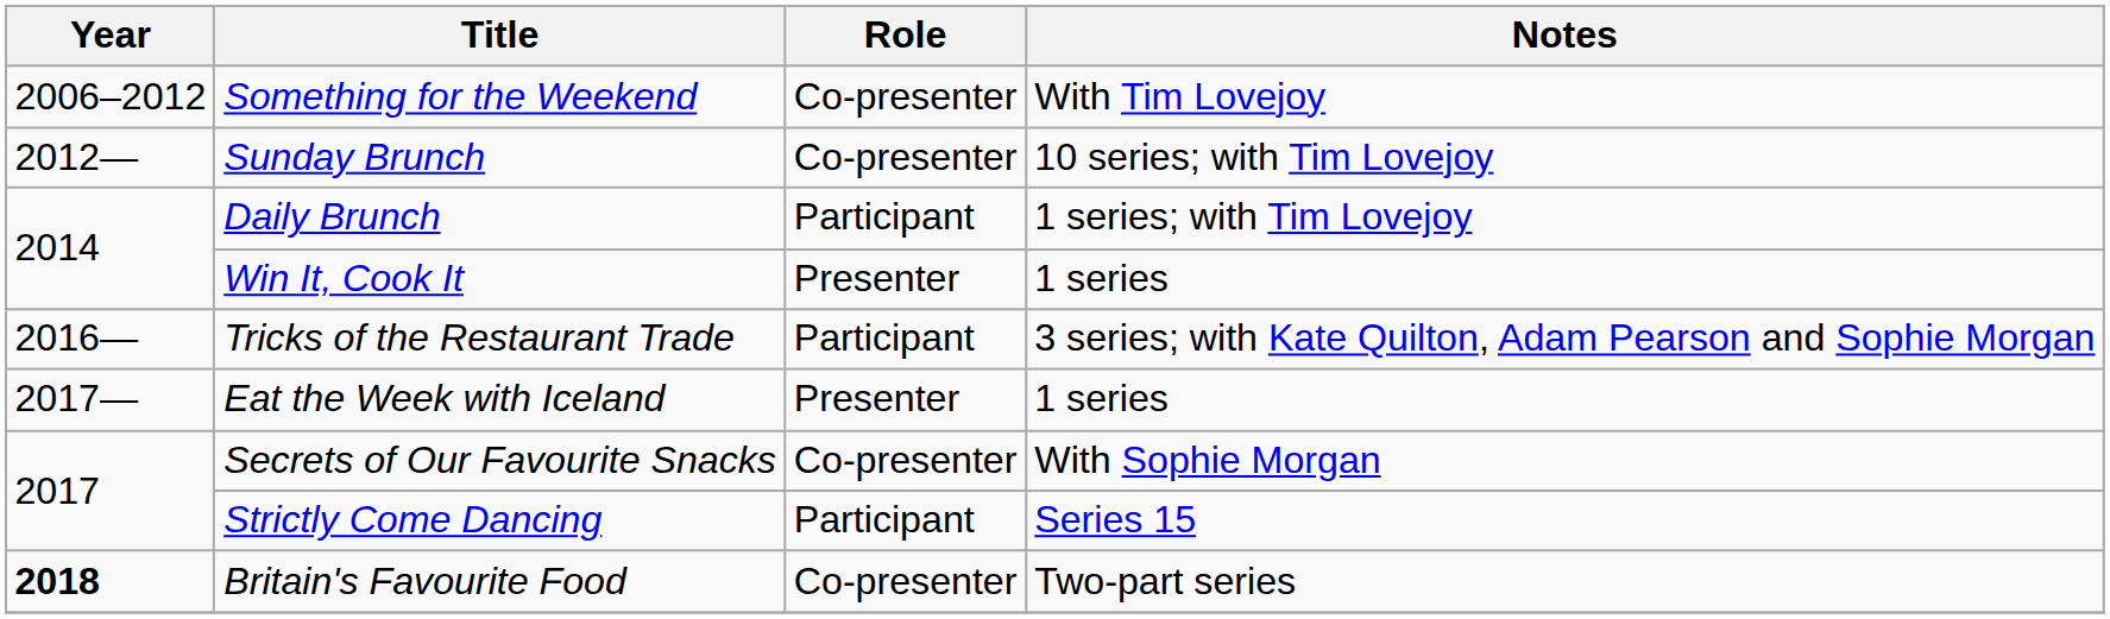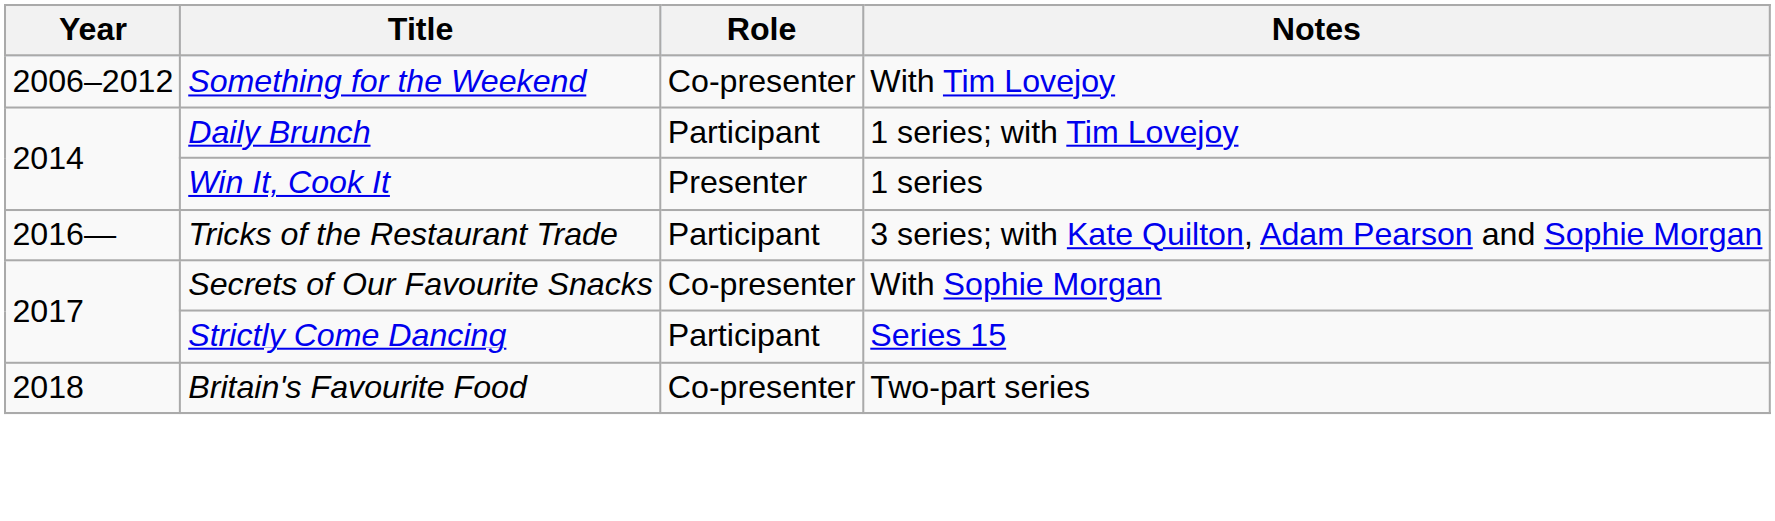 <table class="wikitable">
 <tr style="background:#b0c4de; text-align:center;">
 <th>Year</th>
 <th>Title</th>
 <th>Role</th>
 <th>Notes</th>
 </tr>
 <tr>
 <td>2006–2012</td>
 <td><em><a href='#'>Something for the Weekend</a></em></td>
 <td>Co-presenter</td>
 <td>With <a href='#'>Tim Lovejoy</a></td>
-</tr>
-<tr>
-<td>2012—</td>
-<td><em><a href='#'>Sunday Brunch</a></em></td>
-<td>Co-presenter</td>
-<td>10 series; with <a href='#'>Tim Lovejoy</a></td>
 </tr>
 <tr>
 <td rowspan=2>2014</td>
 <td><em><a href='#'>Daily Brunch</a></em></td>
 <td>Participant</td>
 <td>1 series; with <a href='#'>Tim Lovejoy</a></td>
 </tr>
 <tr>
 <td><em><a href='#'>Win It, Cook It</a></em></td>
 <td>Presenter</td>
 <td>1 series</td>
 </tr>
 <tr>
 <td>2016—</td>
 <td><em>Tricks of the Restaurant Trade</em></td>
 <td>Participant</td>
 <td>3 series; with <a href='#'>Kate Quilton</a>, <a href='#'>Adam Pearson</a> and <a href='#'>Sophie Morgan</a></td>
 </tr>
 <tr>
-<td>2017—</td>
-<td><em>Eat the Week with Iceland</em></td>
-<td>Presenter</td>
-<td>1 series</td>
-</tr>
-<tr>
 <td rowspan=2>2017</td>
 <td><em>Secrets of Our Favourite Snacks</em></td>
 <td>Co-presenter</td>
 <td>With <a href='#'>Sophie Morgan</a></td>
 </tr>
 <tr>
 <td><em><a href='#'>Strictly Come Dancing</a></em></td>
 <td>Participant</td>
 <td><a href='#'>Series 15</a></td>
 </tr>
 <tr>
-<td><strong>2018</strong></td>
+<td>2018</td>
 <td><em>Britain's Favourite Food</em></td>
 <td>Co-presenter</td>
 <td>Two-part series</td>
 </tr>
 <tr>
 </tr>
 </table>
